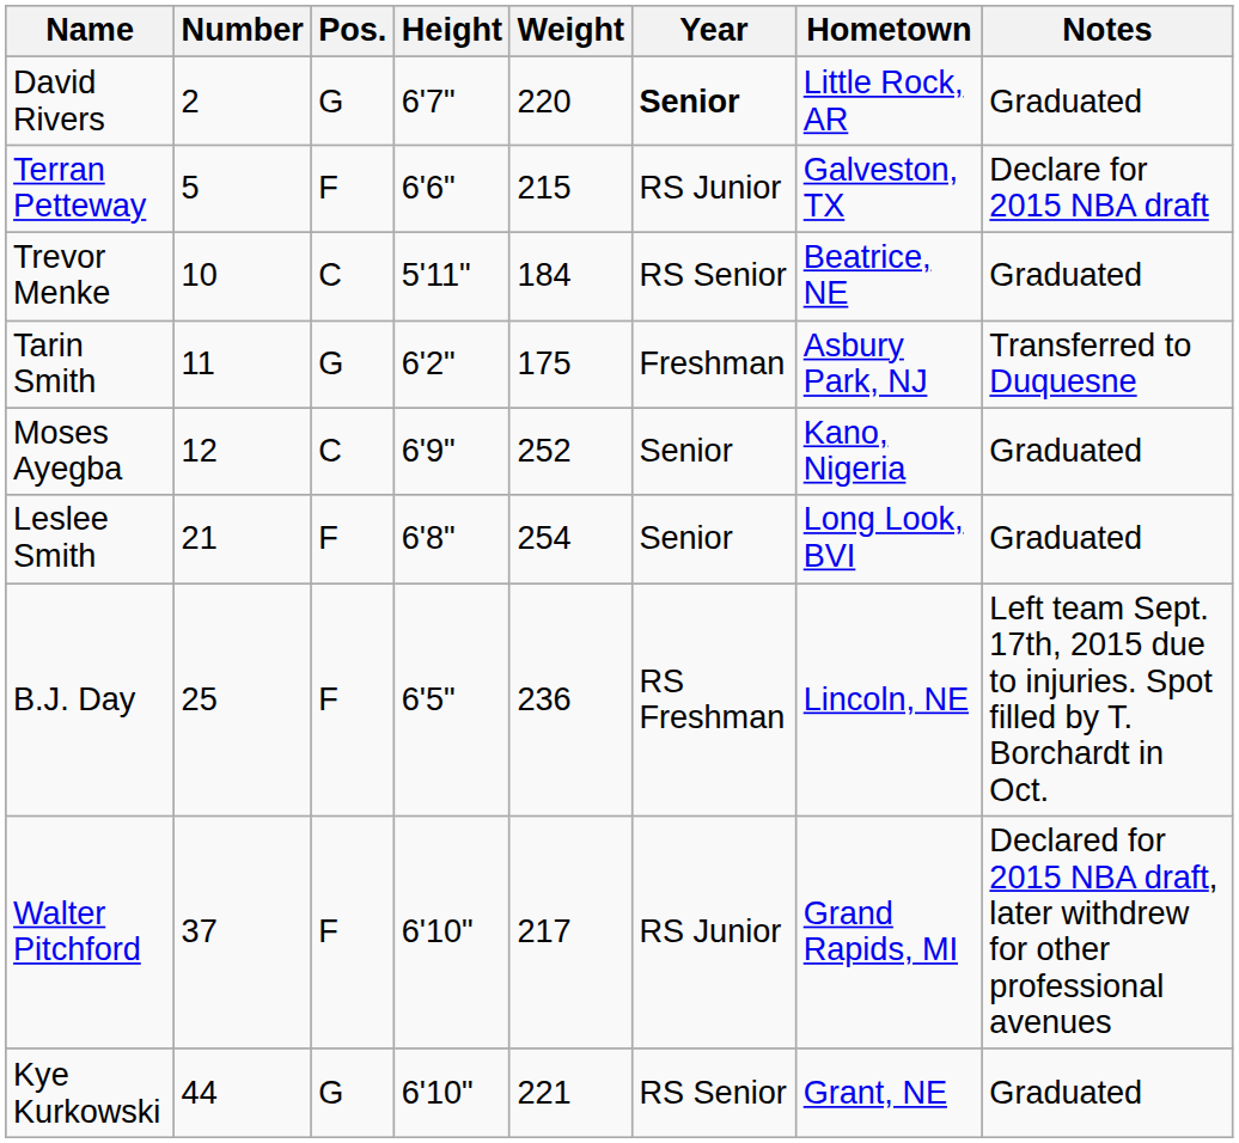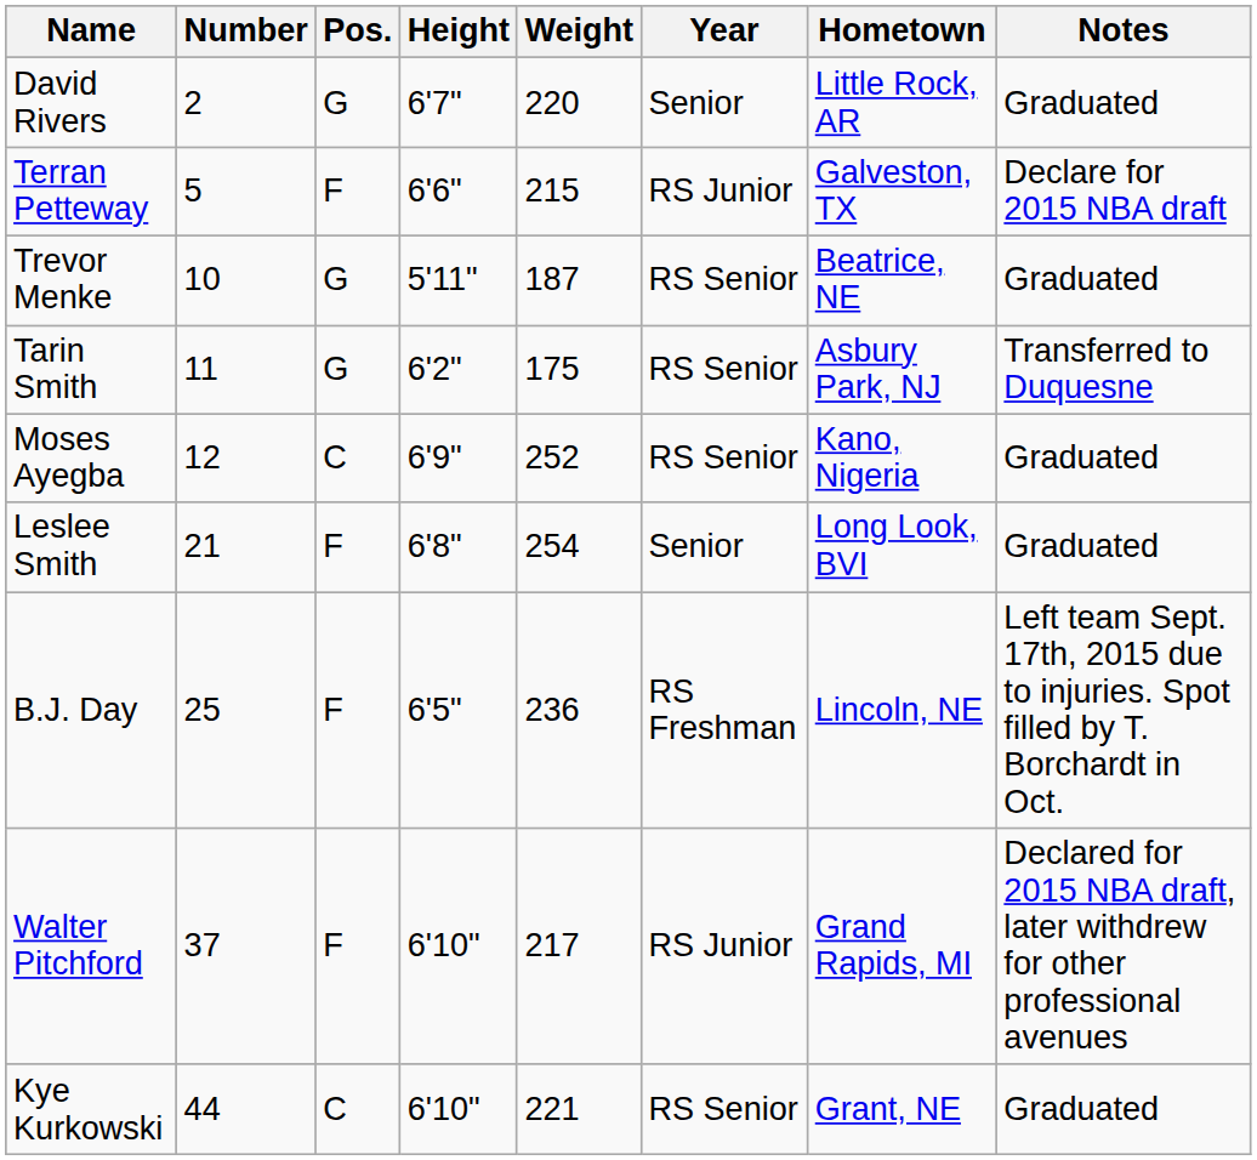 <table class="wikitable sortable" border="1">
 <tr>
 <th>Name</th>
 <th>Number</th>
 <th>Pos.</th>
 <th>Height</th>
 <th>Weight</th>
 <th>Year</th>
 <th>Hometown</th>
 <th class="unsortable">Notes</th>
 </tr>
 <tr>
 <td>David Rivers</td>
 <td>2</td>
 <td>G</td>
 <td>6'7"</td>
 <td>220</td>
-<td><strong>Senior</strong></td>
+<td>Senior</td>
 <td><a href='#'>Little Rock, AR</a></td>
 <td>Graduated</td>
 </tr>
 <tr>
 <td><a href='#'>Terran Petteway</a></td>
 <td>5</td>
 <td>F</td>
 <td>6'6"</td>
 <td>215</td>
 <td>RS Junior</td>
 <td><a href='#'>Galveston, TX</a></td>
 <td>Declare for <a href='#'>2015 NBA draft</a></td>
 </tr>
 <tr>
 <td>Trevor Menke</td>
 <td>10</td>
-<td>C</td>
+<td>G</td>
 <td>5'11"</td>
-<td>184</td>
+<td>187</td>
 <td>RS Senior</td>
 <td><a href='#'>Beatrice, NE</a></td>
 <td>Graduated</td>
 </tr>
 <tr>
 <td>Tarin Smith</td>
 <td>11</td>
 <td>G</td>
 <td>6'2"</td>
 <td>175</td>
-<td>Freshman</td>
+<td>RS Senior</td>
 <td><a href='#'>Asbury Park, NJ</a></td>
 <td>Transferred to <a href='#'>Duquesne</a></td>
 </tr>
 <tr>
 <td>Moses Ayegba</td>
 <td>12</td>
 <td>C</td>
 <td>6'9"</td>
 <td>252</td>
-<td>Senior</td>
+<td>RS Senior</td>
 <td><a href='#'>Kano, Nigeria</a></td>
 <td>Graduated</td>
 </tr>
 <tr>
 <td>Leslee Smith</td>
 <td>21</td>
 <td>F</td>
 <td>6'8"</td>
 <td>254</td>
 <td>Senior</td>
 <td><a href='#'>Long Look, BVI</a></td>
 <td>Graduated</td>
 </tr>
 <tr>
 <td>B.J. Day</td>
 <td>25</td>
 <td>F</td>
 <td>6'5"</td>
 <td>236</td>
 <td>RS Freshman</td>
 <td><a href='#'>Lincoln, NE</a></td>
 <td>Left team Sept. 17th, 2015 due to injuries. Spot filled by T. Borchardt in Oct.</td>
 </tr>
 <tr>
 <td><a href='#'>Walter Pitchford</a></td>
 <td>37</td>
 <td>F</td>
 <td>6'10"</td>
 <td>217</td>
 <td>RS Junior</td>
 <td><a href='#'>Grand Rapids, MI</a></td>
 <td>Declared for <a href='#'>2015 NBA draft</a>, later withdrew for other professional avenues</td>
 </tr>
 <tr>
 <td>Kye Kurkowski</td>
 <td>44</td>
-<td>G</td>
+<td>C</td>
 <td>6'10"</td>
 <td>221</td>
 <td>RS Senior</td>
 <td><a href='#'>Grant, NE</a></td>
 <td>Graduated</td>
 </tr>
 </table>
